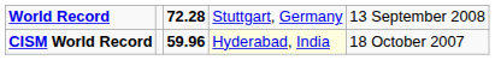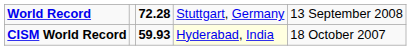 <table class="wikitable">
 <tr>
 <td><strong><a href='#'>World Record</a></strong></td>
 <td></td>
 <td><strong>72.28</strong></td>
 <td><a href='#'>Stuttgart</a>, <a href='#'>Germany</a></td>
 <td>13 September 2008</td>
 </tr>
 <tr>
 <td><strong><a href='#'>CISM</a> World Record</strong></td>
 <td></td>
-<td><strong>59.96</strong></td>
+<td><strong>59.93</strong></td>
 <td style="background: lightyellow;"><a href='#'>Hyderabad</a>, <a href='#'>India</a></td>
 <td>18 October 2007</td>
 </tr>
 </table>
